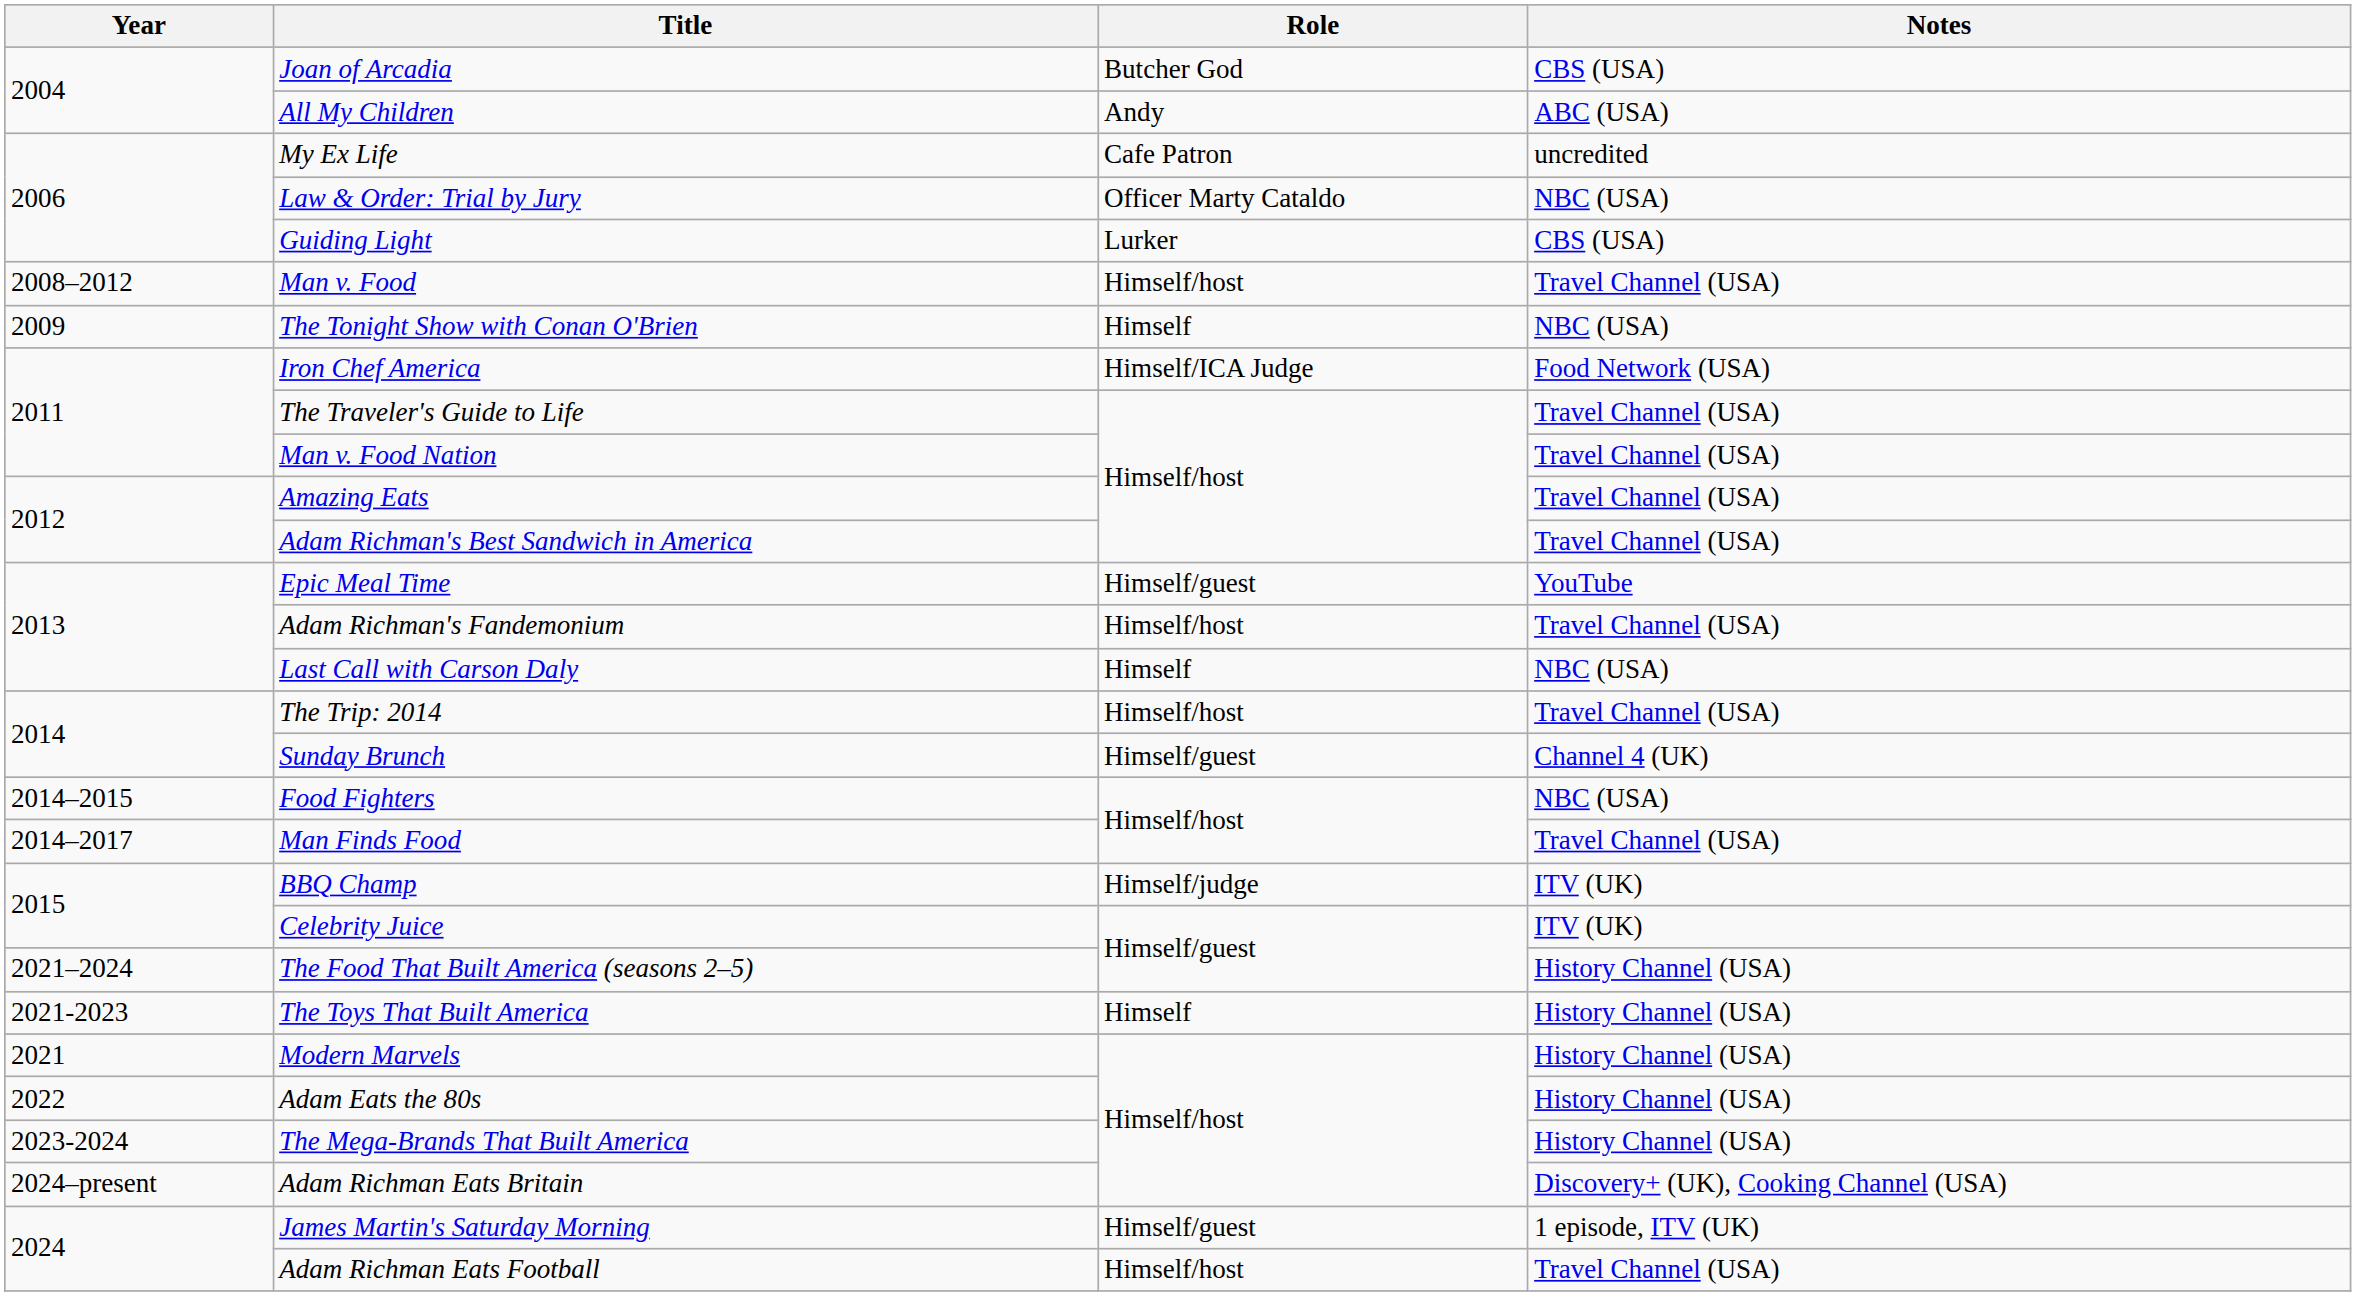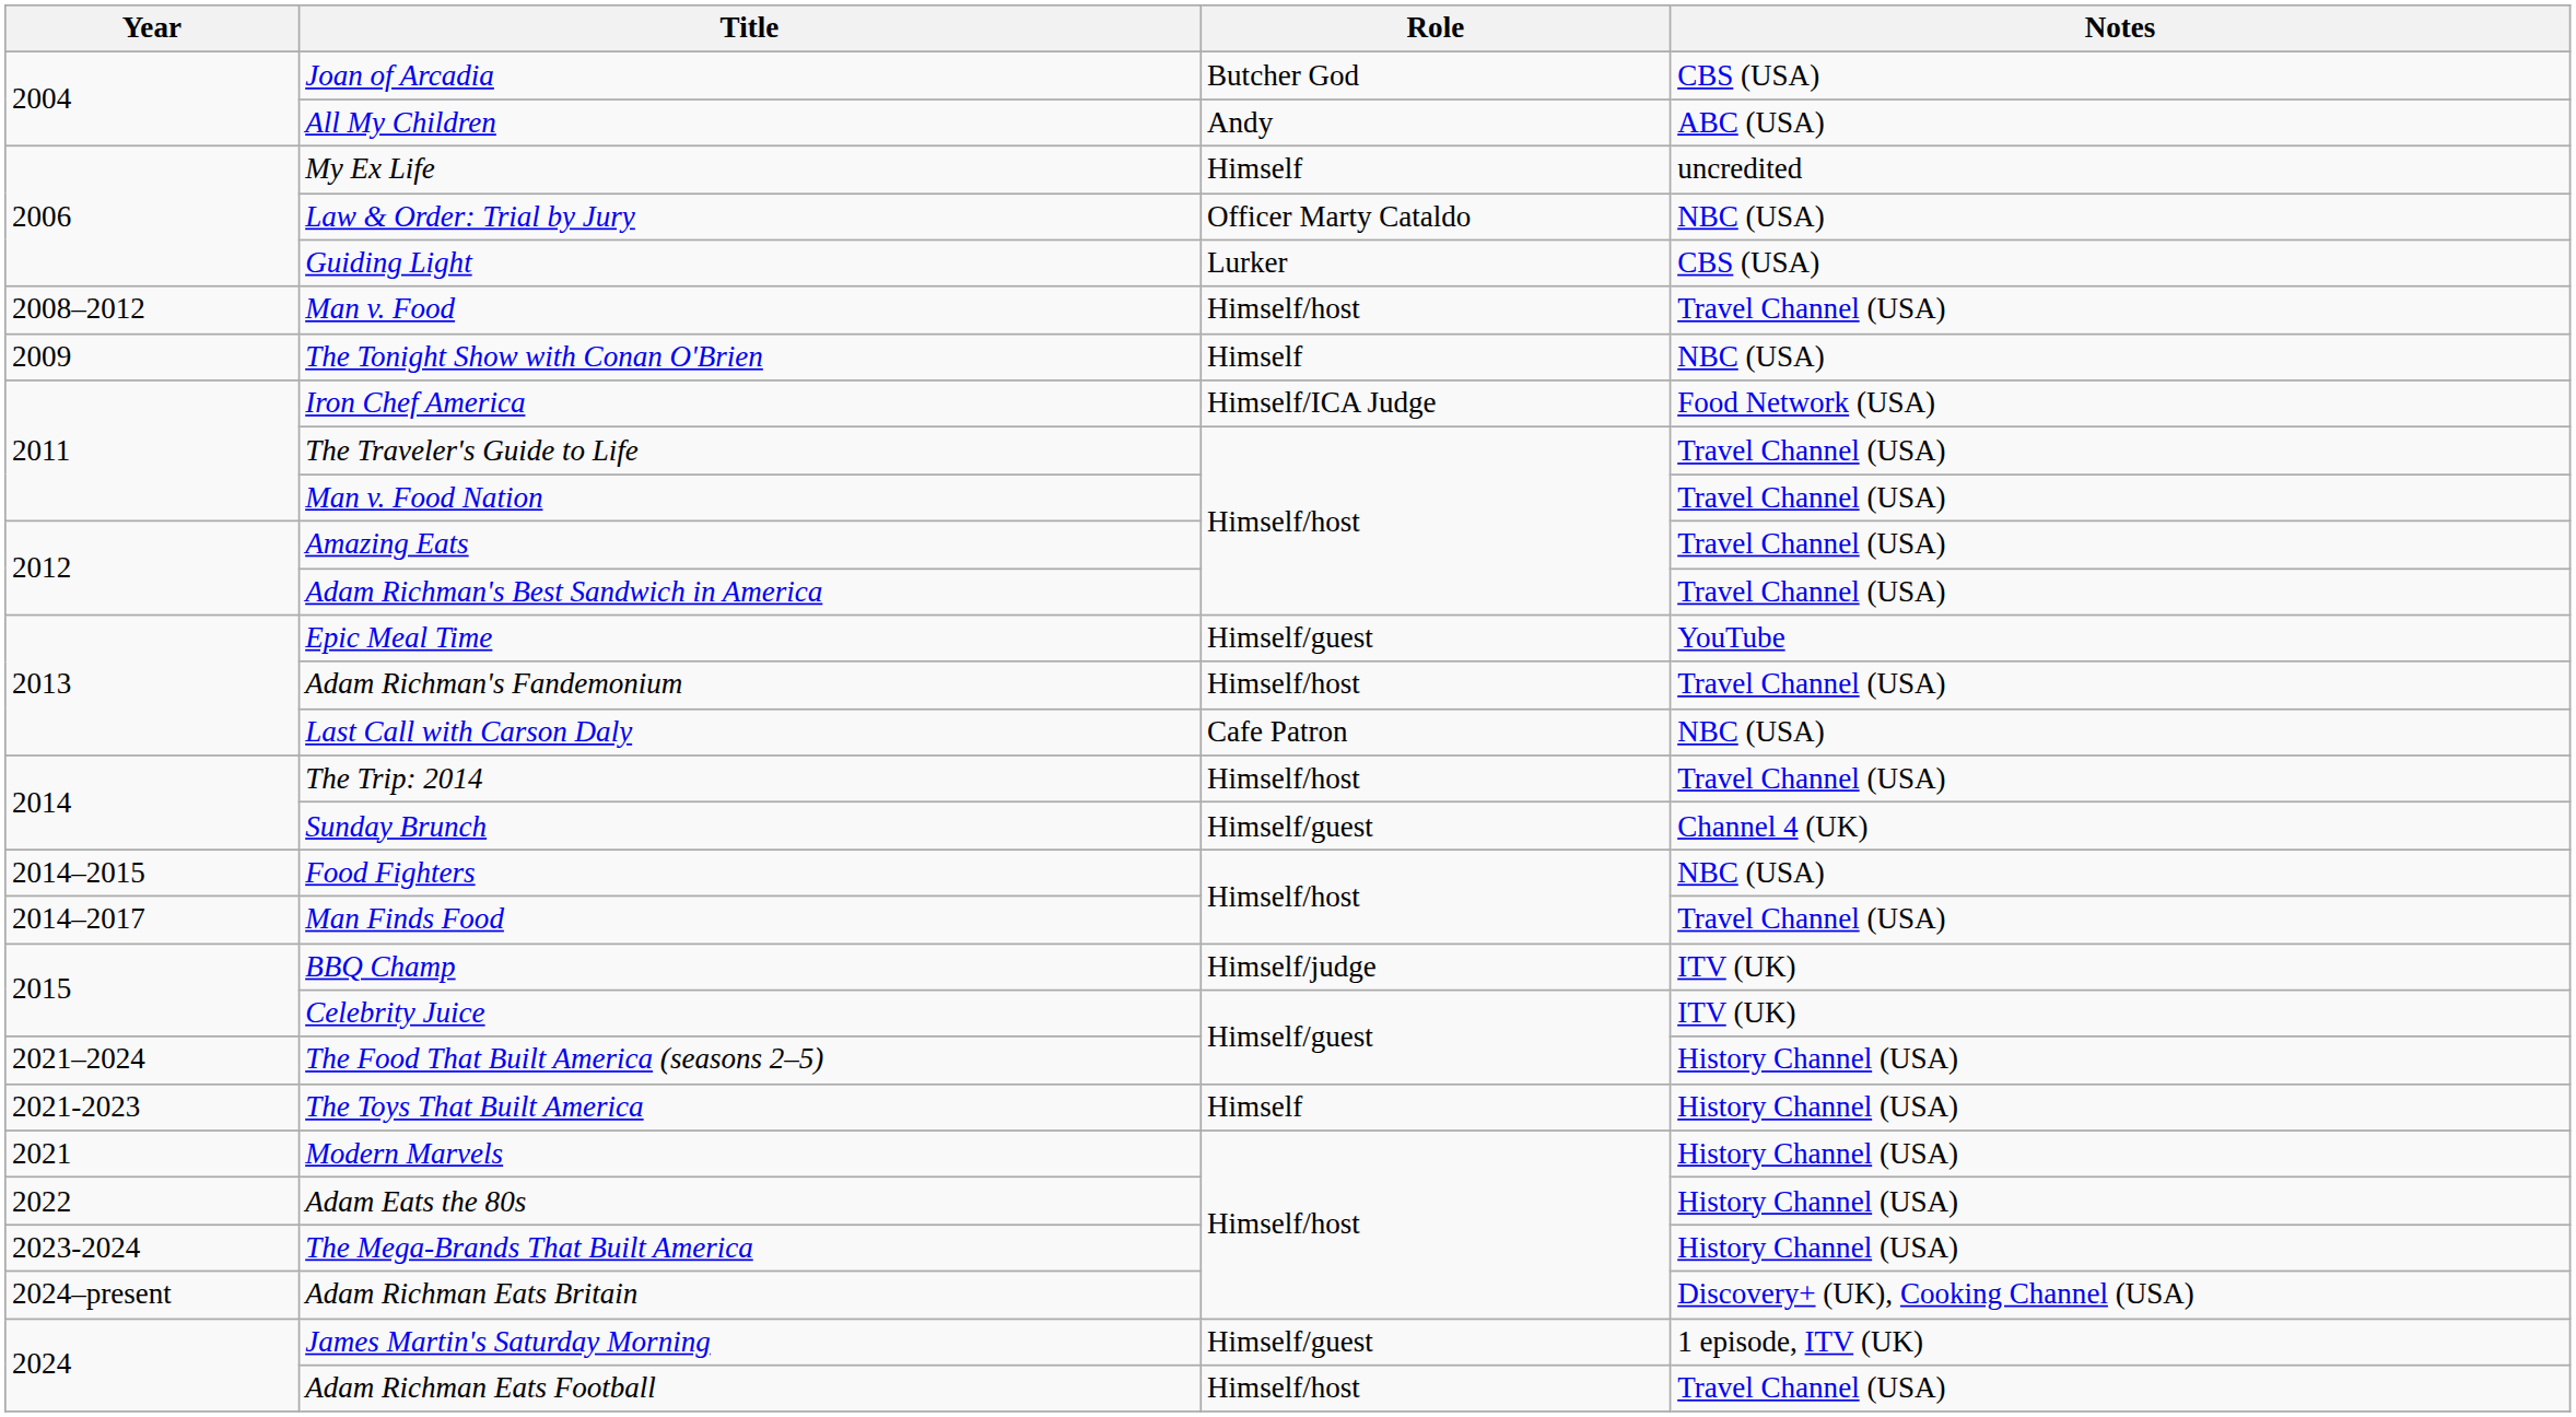 <table class="wikitable" style="width:70%;">
 <tr>
 <th>Year</th>
 <th>Title</th>
 <th>Role</th>
 <th>Notes</th>
 </tr>
 <tr>
 <td rowspan="2">2004</td>
 <td><em><a href='#'>Joan of Arcadia</a></em></td>
 <td>Butcher God</td>
 <td><a href='#'>CBS</a> (USA)</td>
 </tr>
 <tr>
 <td><em><a href='#'>All My Children</a></em></td>
 <td>Andy</td>
 <td><a href='#'>ABC</a> (USA)</td>
 </tr>
 <tr>
 <td rowspan="3">2006</td>
 <td><em>My Ex Life</em></td>
-<td>Cafe Patron</td>
+<td>Himself</td>
 <td>uncredited</td>
 </tr>
 <tr>
 <td><em><a href='#'>Law & Order: Trial by Jury</a></em></td>
 <td>Officer Marty Cataldo</td>
 <td><a href='#'>NBC</a> (USA)</td>
 </tr>
 <tr>
 <td><em><a href='#'>Guiding Light</a></em></td>
 <td>Lurker</td>
 <td><a href='#'>CBS</a> (USA)</td>
 </tr>
 <tr>
 <td>2008–2012</td>
 <td><em><a href='#'>Man v. Food</a></em></td>
 <td>Himself/host</td>
 <td><a href='#'>Travel Channel</a> (USA)</td>
 </tr>
 <tr>
 <td>2009</td>
 <td><em><a href='#'>The Tonight Show with Conan O'Brien</a></em></td>
 <td>Himself</td>
 <td><a href='#'>NBC</a> (USA)</td>
 </tr>
 <tr>
 <td rowspan="3">2011</td>
 <td><em><a href='#'>Iron Chef America</a></em></td>
 <td>Himself/ICA Judge</td>
 <td><a href='#'>Food Network</a> (USA)</td>
 </tr>
 <tr>
 <td><em>The Traveler's Guide to Life</em></td>
 <td rowspan="4">Himself/host</td>
 <td><a href='#'>Travel Channel</a> (USA)</td>
 </tr>
 <tr>
 <td><em><a href='#'>Man v. Food Nation</a></em></td>
 <td><a href='#'>Travel Channel</a> (USA)</td>
 </tr>
 <tr>
 <td rowspan="2">2012</td>
 <td><em><a href='#'>Amazing Eats</a></em></td>
 <td><a href='#'>Travel Channel</a> (USA)</td>
 </tr>
 <tr>
 <td><em><a href='#'>Adam Richman's Best Sandwich in America</a></em></td>
 <td><a href='#'>Travel Channel</a> (USA)</td>
 </tr>
 <tr>
 <td rowspan="3">2013</td>
 <td><em><a href='#'>Epic Meal Time</a></em></td>
 <td>Himself/guest</td>
 <td><a href='#'>YouTube</a></td>
 </tr>
 <tr>
 <td><em>Adam Richman's Fandemonium</em></td>
 <td>Himself/host</td>
 <td><a href='#'>Travel Channel</a> (USA)</td>
 </tr>
 <tr>
 <td><em><a href='#'>Last Call with Carson Daly</a></em></td>
-<td>Himself</td>
+<td>Cafe Patron</td>
 <td><a href='#'>NBC</a> (USA)</td>
 </tr>
 <tr>
 <td rowspan="2">2014</td>
 <td><em>The Trip: 2014</em></td>
 <td>Himself/host</td>
 <td><a href='#'>Travel Channel</a> (USA)</td>
 </tr>
 <tr>
 <td><em><a href='#'>Sunday Brunch</a></em></td>
 <td>Himself/guest</td>
 <td><a href='#'>Channel 4</a> (UK)</td>
 </tr>
 <tr>
 <td>2014–2015</td>
 <td><em><a href='#'>Food Fighters</a></em></td>
 <td rowspan="2">Himself/host</td>
 <td><a href='#'>NBC</a> (USA)</td>
 </tr>
 <tr>
 <td>2014–2017</td>
 <td><em><a href='#'>Man Finds Food</a></em></td>
 <td><a href='#'>Travel Channel</a> (USA)</td>
 </tr>
 <tr>
 <td rowspan="2">2015</td>
 <td><em><a href='#'>BBQ Champ</a></em></td>
 <td>Himself/judge</td>
 <td><a href='#'>ITV</a> (UK)</td>
 </tr>
 <tr>
 <td><em><a href='#'>Celebrity Juice</a></em></td>
 <td rowspan="2">Himself/guest</td>
 <td><a href='#'>ITV</a> (UK)</td>
 </tr>
 <tr>
 <td>2021–2024</td>
 <td><em><a href='#'>The Food That Built America</a> (seasons 2–5)</em></td>
 <td><a href='#'>History Channel</a> (USA)</td>
 </tr>
 <tr>
 <td>2021-2023</td>
 <td><em><a href='#'>The Toys That Built America</a></em></td>
 <td>Himself</td>
 <td><a href='#'>History Channel</a> (USA)</td>
 </tr>
 <tr>
 <td>2021</td>
 <td><em><a href='#'>Modern Marvels</a></em></td>
 <td rowspan="4">Himself/host</td>
 <td><a href='#'>History Channel</a> (USA)</td>
 </tr>
 <tr>
 <td>2022</td>
 <td><em>Adam Eats the 80s</em></td>
 <td><a href='#'>History Channel</a> (USA)</td>
 </tr>
 <tr>
 <td>2023-2024</td>
 <td><em><a href='#'>The Mega-Brands That Built America</a></em></td>
 <td><a href='#'>History Channel</a> (USA)</td>
 </tr>
 <tr>
 <td>2024–present</td>
 <td><em>Adam Richman Eats Britain</em></td>
 <td><a href='#'>Discovery+</a> (UK), <a href='#'>Cooking Channel</a> (USA)</td>
 </tr>
 <tr>
 <td rowspan="2">2024</td>
 <td><em><a href='#'>James Martin's Saturday Morning</a></em></td>
 <td>Himself/guest</td>
 <td>1 episode, <a href='#'>ITV</a>  (UK)</td>
 </tr>
 <tr>
 <td><em>Adam Richman Eats Football</em></td>
 <td>Himself/host</td>
 <td><a href='#'>Travel Channel</a> (USA)</td>
 </tr>
 </table>
